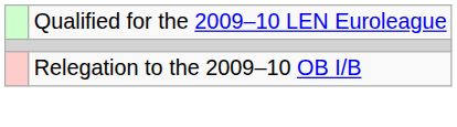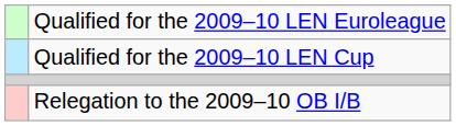 <table class="wikitable" style="text-align: left;">
 <tr>
 <td width=10px bgcolor=#ccffcc></td>
 <td>Qualified for the <a href='#'>2009–10 LEN Euroleague</a></td>
+</tr>
+<tr>
+<td width=10px bgcolor=#bbebff></td>
+<td>Qualified for the <a href='#'>2009–10 LEN Cup</a></td>
 </tr>
 <tr>
 <td colspan=2 height=1px bgcolor=lightgrey></td>
 </tr>
 <tr>
 <td width=10px bgcolor=#ffcccc></td>
 <td>Relegation to the 2009–10 <a href='#'>OB I/B</a></td>
 </tr>
 </table>
